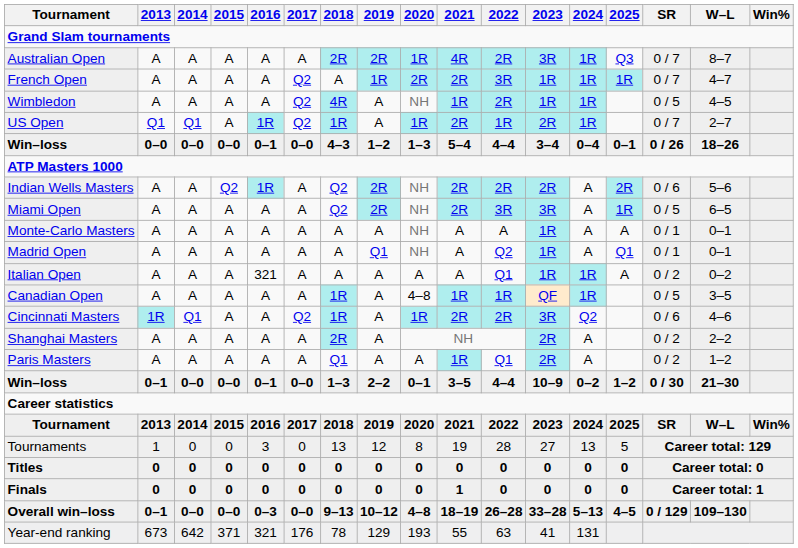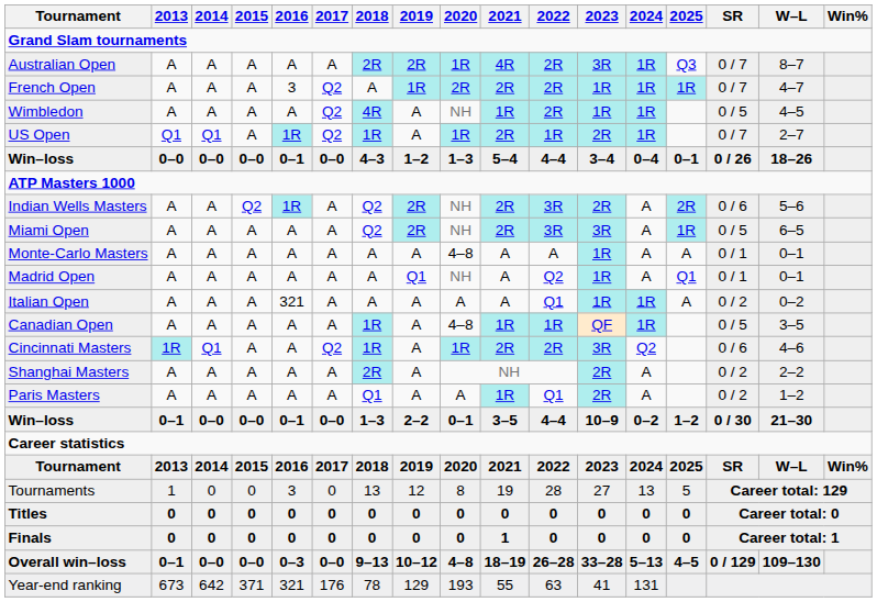 <table class=wikitable style=text-align:center>
 <tr>
 <th>Tournament</th>
 <th><a href='#'>2013</a></th>
 <th><a href='#'>2014</a></th>
 <th><a href='#'>2015</a></th>
 <th><a href='#'>2016</a></th>
 <th><a href='#'>2017</a></th>
 <th><a href='#'>2018</a></th>
 <th><a href='#'>2019</a></th>
 <th><a href='#'>2020</a></th>
 <th><a href='#'>2021</a></th>
 <th><a href='#'>2022</a></th>
 <th><a href='#'>2023</a></th>
 <th><a href='#'>2024</a></th>
 <th><a href='#'>2025</a></th>
 <th>SR</th>
 <th>W–L</th>
 <th>Win%</th>
 </tr>
 <tr>
 <td colspan="17" style="text-align:left"><strong><a href='#'>Grand Slam tournaments</a></strong></td>
 </tr>
 <tr>
 <td bgcolor=#EFEFEF align=left><a href='#'>Australian Open</a></td>
 <td>A</td>
 <td>A</td>
 <td>A</td>
 <td>A</td>
 <td>A</td>
 <td bgcolor=afeeee><a href='#'>2R</a></td>
 <td bgcolor=afeeee><a href='#'>2R</a></td>
 <td bgcolor=afeeee><a href='#'>1R</a></td>
 <td bgcolor=afeeee><a href='#'>4R</a></td>
 <td bgcolor=afeeee><a href='#'>2R</a></td>
 <td bgcolor=afeeee><a href='#'>3R</a></td>
 <td bgcolor=afeeee><a href='#'>1R</a></td>
 <td><a href='#'>Q3</a></td>
 <td bgcolor=efefef>0 / 7</td>
 <td bgcolor=efefef>8–7</td>
 <td bgcolor=efefef></td>
 </tr>
 <tr>
 <td bgcolor=#EFEFEF align=left><a href='#'>French Open</a></td>
 <td>A</td>
 <td>A</td>
 <td>A</td>
-<td>A</td>
+<td>3</td>
 <td><a href='#'>Q2</a></td>
 <td>A</td>
 <td bgcolor=afeeee><a href='#'>1R</a></td>
 <td bgcolor=afeeee><a href='#'>2R</a></td>
 <td bgcolor=afeeee><a href='#'>2R</a></td>
-<td bgcolor=afeeee><a href='#'>3R</a></td>
+<td bgcolor=afeeee><a href='#'>2R</a></td>
 <td bgcolor=afeeee><a href='#'>1R</a></td>
 <td bgcolor=afeeee><a href='#'>1R</a></td>
 <td bgcolor=afeeee><a href='#'>1R</a></td>
 <td bgcolor=efefef>0 / 7</td>
 <td bgcolor=efefef>4–7</td>
 <td bgcolor=efefef></td>
 </tr>
 <tr>
 <td bgcolor=#EFEFEF align=left><a href='#'>Wimbledon</a></td>
 <td>A</td>
 <td>A</td>
 <td>A</td>
 <td>A</td>
 <td><a href='#'>Q2</a></td>
 <td bgcolor=afeeee><a href='#'>4R</a></td>
 <td>A</td>
 <td style=color:#767676>NH</td>
 <td bgcolor=afeeee><a href='#'>1R</a></td>
 <td bgcolor=afeeee><a href='#'>2R</a></td>
 <td bgcolor=afeeee><a href='#'>1R</a></td>
 <td bgcolor=afeeee><a href='#'>1R</a></td>
 <td></td>
 <td bgcolor=efefef>0 / 5</td>
 <td bgcolor=efefef>4–5</td>
 <td bgcolor=efefef></td>
 </tr>
 <tr>
 <td bgcolor=#EFEFEF align=left><a href='#'>US Open</a></td>
 <td><a href='#'>Q1</a></td>
 <td><a href='#'>Q1</a></td>
 <td>A</td>
 <td bgcolor=afeeee><a href='#'>1R</a></td>
 <td><a href='#'>Q2</a></td>
 <td bgcolor=afeeee><a href='#'>1R</a></td>
 <td>A</td>
 <td bgcolor=afeeee><a href='#'>1R</a></td>
 <td bgcolor=afeeee><a href='#'>2R</a></td>
 <td bgcolor=afeeee><a href='#'>1R</a></td>
 <td bgcolor=afeeee><a href='#'>2R</a></td>
 <td bgcolor=afeeee><a href='#'>1R</a></td>
 <td></td>
 <td bgcolor=efefef>0 / 7</td>
 <td bgcolor=efefef>2–7</td>
 <td bgcolor=efefef></td>
 </tr>
 <tr style=font-weight:bold;background:#efefef>
 <td style=text-align:left>Win–loss</td>
 <td>0–0</td>
 <td>0–0</td>
 <td>0–0</td>
 <td>0–1</td>
 <td>0–0</td>
 <td>4–3</td>
 <td>1–2</td>
 <td>1–3</td>
 <td>5–4</td>
 <td>4–4</td>
 <td>3–4</td>
 <td>0–4</td>
 <td>0–1</td>
 <td>0 / 26</td>
 <td>18–26</td>
 <td></td>
 </tr>
 <tr>
 <td colspan="17" align="left"><strong><a href='#'>ATP Masters 1000</a></strong></td>
 </tr>
 <tr>
 <td bgcolor=#EFEFEF align=left><a href='#'>Indian Wells Masters</a></td>
 <td>A</td>
 <td>A</td>
 <td><a href='#'>Q2</a></td>
 <td bgcolor=afeeee><a href='#'>1R</a></td>
 <td>A</td>
 <td><a href='#'>Q2</a></td>
 <td bgcolor=afeeee><a href='#'>2R</a></td>
 <td style="color:#767676">NH</td>
 <td bgcolor=afeeee><a href='#'>2R</a></td>
-<td bgcolor=afeeee><a href='#'>2R</a></td>
+<td bgcolor=afeeee><a href='#'>3R</a></td>
 <td bgcolor=afeeee><a href='#'>2R</a></td>
 <td>A</td>
 <td bgcolor=afeeee><a href='#'>2R</a></td>
 <td bgcolor=efefef>0 / 6</td>
 <td bgcolor=efefef>5–6</td>
 <td bgcolor=efefef></td>
 </tr>
 <tr>
 <td bgcolor=#EFEFEF align=left><a href='#'>Miami Open</a></td>
 <td>A</td>
 <td>A</td>
 <td>A</td>
 <td>A</td>
 <td>A</td>
 <td><a href='#'>Q2</a></td>
 <td bgcolor=afeeee><a href='#'>2R</a></td>
 <td style=color:#767676>NH</td>
 <td bgcolor=afeeee><a href='#'>2R</a></td>
 <td bgcolor=afeeee><a href='#'>3R</a></td>
 <td bgcolor=afeeee><a href='#'>3R</a></td>
 <td>A</td>
 <td bgcolor=afeeee><a href='#'>1R</a></td>
 <td bgcolor=efefef>0 / 5</td>
 <td bgcolor=efefef>6–5</td>
 <td bgcolor=efefef></td>
 </tr>
 <tr>
 <td bgcolor=#EFEFEF align=left><a href='#'>Monte-Carlo Masters</a></td>
 <td>A</td>
 <td>A</td>
 <td>A</td>
 <td>A</td>
 <td>A</td>
 <td>A</td>
 <td>A</td>
-<td style=color:#767676>NH</td>
+<td>4–8</td>
 <td>A</td>
 <td>A</td>
 <td bgcolor=afeeee><a href='#'>1R</a></td>
 <td>A</td>
 <td>A</td>
 <td bgcolor=efefef>0 / 1</td>
 <td bgcolor=efefef>0–1</td>
 <td bgcolor=efefef></td>
 </tr>
 <tr>
 <td bgcolor=#EFEFEF align=left><a href='#'>Madrid Open</a></td>
 <td>A</td>
 <td>A</td>
 <td>A</td>
 <td>A</td>
 <td>A</td>
 <td>A</td>
 <td><a href='#'>Q1</a></td>
 <td style=color:#767676>NH</td>
 <td>A</td>
 <td><a href='#'>Q2</a></td>
 <td bgcolor=afeeee><a href='#'>1R</a></td>
 <td>A</td>
 <td><a href='#'>Q1</a></td>
 <td bgcolor=efefef>0 / 1</td>
 <td bgcolor=efefef>0–1</td>
 <td bgcolor=efefef></td>
 </tr>
 <tr>
 <td bgcolor=#EFEFEF align=left><a href='#'>Italian Open</a></td>
 <td>A</td>
 <td>A</td>
 <td>A</td>
 <td>321</td>
 <td>A</td>
 <td>A</td>
 <td>A</td>
 <td>A</td>
 <td>A</td>
 <td><a href='#'>Q1</a></td>
 <td bgcolor=afeeee><a href='#'>1R</a></td>
 <td bgcolor=afeeee><a href='#'>1R</a></td>
 <td>A</td>
 <td bgcolor=efefef>0 / 2</td>
 <td bgcolor=efefef>0–2</td>
 <td bgcolor=efefef></td>
 </tr>
 <tr>
 <td bgcolor=#EFEFEF align=left><a href='#'>Canadian Open</a></td>
 <td>A</td>
 <td>A</td>
 <td>A</td>
 <td>A</td>
 <td>A</td>
 <td bgcolor=afeeee><a href='#'>1R</a></td>
 <td>A</td>
 <td>4–8</td>
 <td bgcolor=afeeee><a href='#'>1R</a></td>
 <td bgcolor=afeeee><a href='#'>1R</a></td>
 <td bgcolor=ffebcd><a href='#'>QF</a></td>
 <td bgcolor=afeeee><a href='#'>1R</a></td>
 <td></td>
 <td bgcolor=efefef>0 / 5</td>
 <td bgcolor=efefef>3–5</td>
 <td bgcolor=efefef></td>
 </tr>
 <tr>
 <td bgcolor=#EFEFEF align=left><a href='#'>Cincinnati Masters</a></td>
 <td bgcolor=afeeee><a href='#'>1R</a></td>
 <td><a href='#'>Q1</a></td>
 <td>A</td>
 <td>A</td>
 <td><a href='#'>Q2</a></td>
 <td bgcolor=afeeee><a href='#'>1R</a></td>
 <td>A</td>
 <td bgcolor=afeeee><a href='#'>1R</a></td>
 <td bgcolor=afeeee><a href='#'>2R</a></td>
 <td bgcolor=afeeee><a href='#'>2R</a></td>
 <td bgcolor=afeeee><a href='#'>3R</a></td>
 <td><a href='#'>Q2</a></td>
 <td></td>
 <td bgcolor=efefef>0 / 6</td>
 <td bgcolor=efefef>4–6</td>
 <td bgcolor=efefef></td>
 </tr>
 <tr>
 <td bgcolor=#EFEFEF align=left><a href='#'>Shanghai Masters</a></td>
 <td>A</td>
 <td>A</td>
 <td>A</td>
 <td>A</td>
 <td>A</td>
 <td bgcolor=afeeee><a href='#'>2R</a></td>
 <td>A</td>
 <td colspan="3" style="color:#767676">NH</td>
 <td bgcolor=afeeee><a href='#'>2R</a></td>
 <td>A</td>
 <td></td>
 <td bgcolor=efefef>0 / 2</td>
 <td bgcolor=efefef>2–2</td>
 <td bgcolor=efefef></td>
 </tr>
 <tr>
 <td bgcolor=#EFEFEF align=left><a href='#'>Paris Masters</a></td>
 <td>A</td>
 <td>A</td>
 <td>A</td>
 <td>A</td>
 <td>A</td>
 <td><a href='#'>Q1</a></td>
 <td>A</td>
 <td>A</td>
 <td bgcolor=afeeee><a href='#'>1R</a></td>
 <td><a href='#'>Q1</a></td>
 <td bgcolor=afeeee><a href='#'>2R</a></td>
 <td>A</td>
 <td></td>
 <td bgcolor=efefef>0 / 2</td>
 <td bgcolor=efefef>1–2</td>
 <td bgcolor=efefef></td>
 </tr>
 <tr style=font-weight:bold;background:#efefef>
 <td style=text-align:left>Win–loss</td>
 <td>0–1</td>
 <td>0–0</td>
 <td>0–0</td>
 <td>0–1</td>
 <td>0–0</td>
 <td>1–3</td>
 <td>2–2</td>
 <td>0–1</td>
 <td>3–5</td>
 <td>4–4</td>
 <td>10–9</td>
 <td>0–2</td>
 <td>1–2</td>
 <td>0 / 30</td>
 <td>21–30</td>
 <td></td>
 </tr>
 <tr>
 <td colspan="17" style="text-align:left"><strong>Career statistics</strong></td>
 </tr>
 <tr style=font-weight:bold;background:#efefef>
 <td>Tournament</td>
 <td>2013</td>
 <td>2014</td>
 <td>2015</td>
 <td>2016</td>
 <td>2017</td>
 <td>2018</td>
 <td>2019</td>
 <td>2020</td>
 <td>2021</td>
 <td>2022</td>
 <td>2023</td>
 <td>2024</td>
 <td>2025</td>
 <td>SR</td>
 <td>W–L</td>
 <td>Win%</td>
 </tr>
 <tr bgcolor=efefef>
 <td align=left>Tournaments</td>
 <td>1</td>
 <td>0</td>
 <td>0</td>
 <td>3</td>
 <td>0</td>
 <td>13</td>
 <td>12</td>
 <td>8</td>
 <td>19</td>
 <td>28</td>
 <td>27</td>
 <td>13</td>
 <td>5</td>
 <td colspan="3"><strong>Career total: 129</strong></td>
 </tr>
 <tr style=font-weight:bold;background:#efefef>
 <td style=text-align:left>Titles</td>
 <td>0</td>
 <td>0</td>
 <td>0</td>
 <td>0</td>
 <td>0</td>
 <td>0</td>
 <td>0</td>
 <td>0</td>
 <td>0</td>
 <td>0</td>
 <td>0</td>
 <td>0</td>
 <td>0</td>
 <td colspan="3"><strong>Career total: 0</strong></td>
 </tr>
 <tr style=font-weight:bold;background:#efefef>
 <td style=text-align:left>Finals</td>
 <td>0</td>
 <td>0</td>
 <td>0</td>
 <td>0</td>
 <td>0</td>
 <td>0</td>
 <td>0</td>
 <td>0</td>
 <td>1</td>
 <td>0</td>
 <td>0</td>
 <td>0</td>
 <td>0</td>
 <td colspan="3"><strong>Career total: 1</strong></td>
 </tr>
 <tr style=font-weight:bold;background:#efefef>
 <td style=text-align:left>Overall win–loss</td>
 <td>0–1</td>
 <td>0–0</td>
 <td>0–0</td>
 <td>0–3</td>
 <td>0–0</td>
 <td>9–13</td>
 <td>10–12</td>
 <td>4–8</td>
 <td>18–19</td>
 <td>26–28</td>
 <td>33–28</td>
 <td>5–13</td>
 <td>4–5</td>
 <td>0 / 129</td>
 <td>109–130</td>
 <td></td>
 </tr>
 <tr bgcolor=efeefef>
 <td style=text-align:left>Year-end ranking</td>
 <td>673</td>
 <td>642</td>
 <td>371</td>
 <td>321</td>
 <td>176</td>
 <td>78</td>
 <td>129</td>
 <td>193</td>
 <td>55</td>
 <td>63</td>
 <td>41</td>
 <td>131</td>
 <td></td>
 <td colspan=3></td>
 </tr>
 </table>
